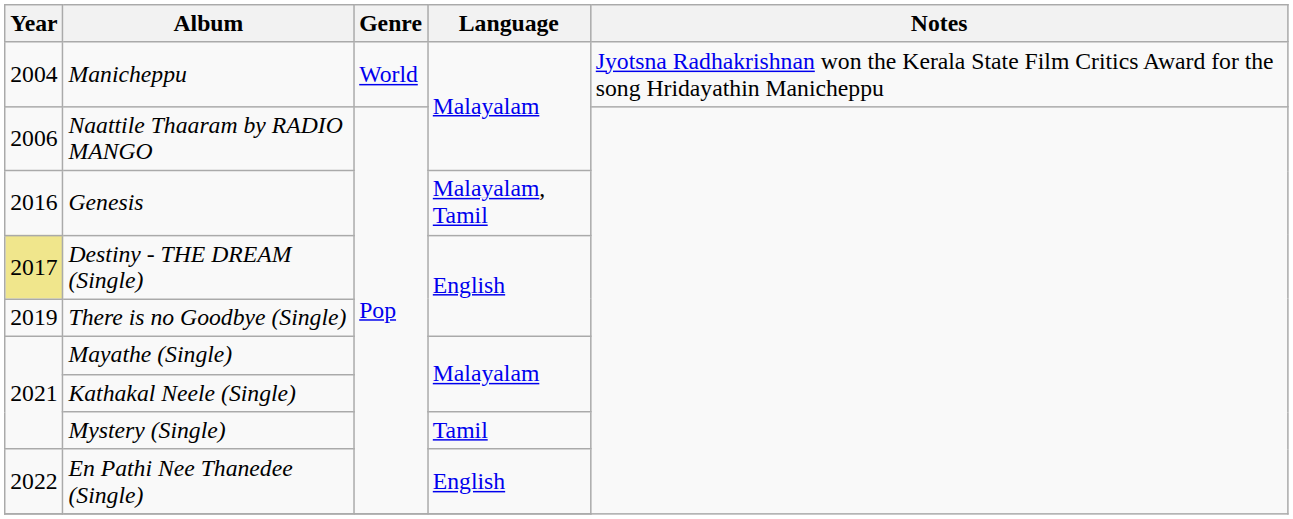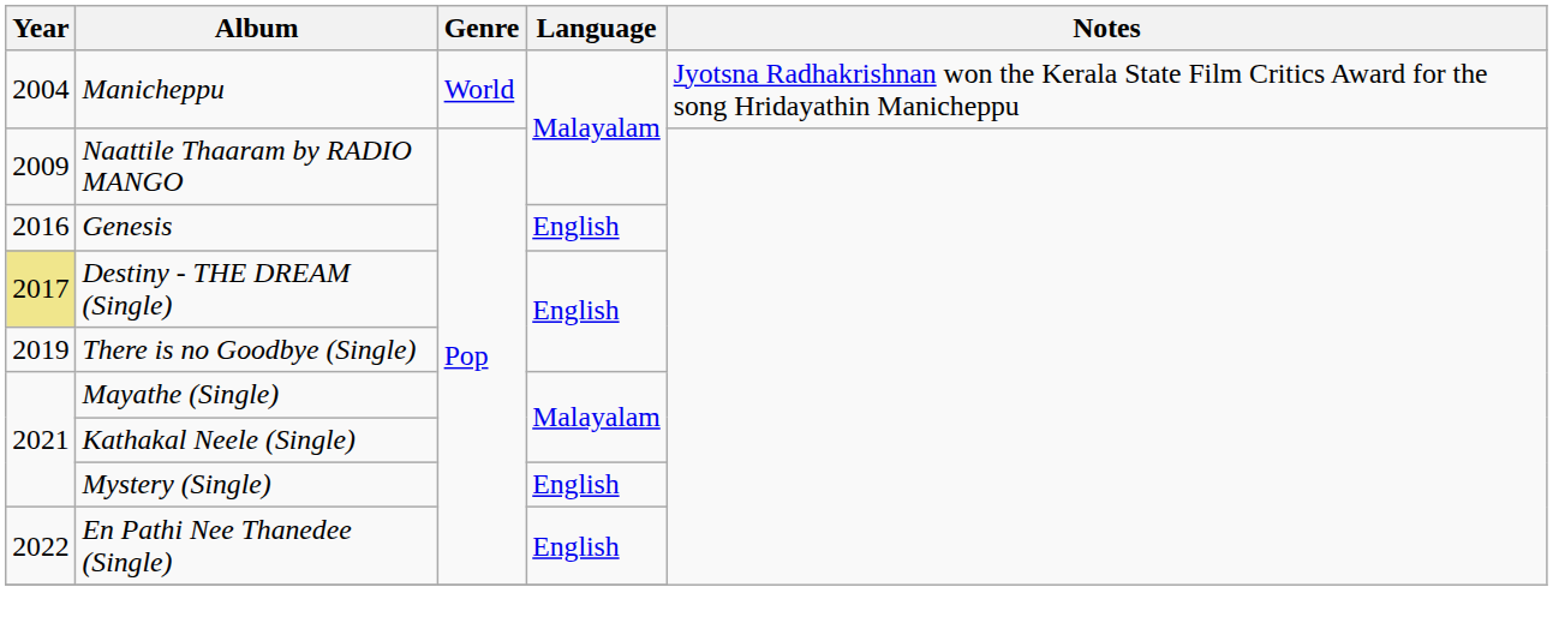 <table class = "sortable wikitable">
 <tr>
 <th>Year</th>
 <th>Album</th>
 <th>Genre</th>
 <th>Language</th>
 <th>Notes</th>
 </tr>
 <tr |->
 <td rowspan="1">2004</td>
 <td><em>Manicheppu</em></td>
 <td><a href='#'>World</a></td>
 <td rowspan="2"><a href='#'>Malayalam</a></td>
 <td><a href='#'>Jyotsna Radhakrishnan</a> won the Kerala State Film Critics Award for the song Hridayathin Manicheppu</td>
 </tr>
 <tr>
-<td rowspan="1">2006</td>
+<td rowspan="1">2009</td>
 <td><em>Naattile Thaaram by RADIO MANGO</em></td>
 <td rowspan="8"><a href='#'>Pop</a></td>
 </tr>
 <tr>
 <td rowspan="1">2016</td>
 <td><em>Genesis</em></td>
-<td><a href='#'>Malayalam</a>, <a href='#'>Tamil</a></td>
+<td><a href='#'>English</a></td>
 </tr>
 <tr>
 <td rowspan="1" style="background: khaki;">2017</td>
 <td><em>Destiny - THE DREAM (Single)</em></td>
 <td rowspan="2"><a href='#'>English</a></td>
 </tr>
 <tr>
 <td rowspan="1">2019</td>
 <td><em>There is no Goodbye (Single)</em></td>
 </tr>
 <tr>
 <td rowspan="3">2021</td>
 <td><em>Mayathe (Single)</em></td>
 <td rowspan="2"><a href='#'>Malayalam</a></td>
 </tr>
 <tr>
 <td><em>Kathakal Neele (Single)</em></td>
 </tr>
 <tr>
 <td><em>Mystery (Single)</em></td>
-<td><a href='#'>Tamil</a></td>
+<td><a href='#'>English</a></td>
 </tr>
 <tr>
 <td rowspan="1">2022</td>
 <td><em>En Pathi Nee Thanedee (Single)</em></td>
 <td><a href='#'>English</a></td>
 </tr>
 <tr>
 </tr>
 </table>
